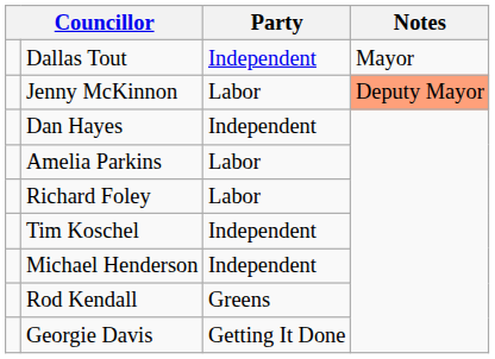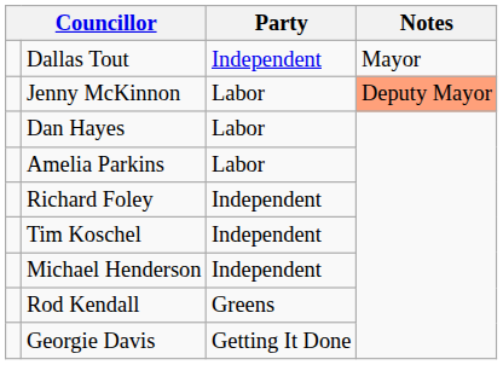 <table class="wikitable">
 <tr>
 <th colspan="2"><a href='#'>Councillor</a></th>
 <th>Party</th>
 <th>Notes</th>
 </tr>
 <tr>
 <td> </td>
 <td>Dallas Tout</td>
 <td><a href='#'>Independent</a></td>
 <td>Mayor</td>
 </tr>
 <tr>
 <td> </td>
 <td>Jenny McKinnon</td>
 <td>Labor</td>
 <td style="background: lightsalmon;">Deputy Mayor</td>
 </tr>
 <tr>
 <td> </td>
 <td>Dan Hayes</td>
-<td>Independent</td>
+<td>Labor</td>
 </tr>
 <tr>
 <td> </td>
 <td>Amelia Parkins</td>
 <td>Labor</td>
 </tr>
 <tr>
 <td> </td>
 <td>Richard Foley</td>
-<td>Labor</td>
+<td>Independent</td>
 </tr>
 <tr>
 <td> </td>
 <td>Tim Koschel</td>
 <td>Independent</td>
 </tr>
 <tr>
 <td> </td>
 <td>Michael Henderson</td>
 <td>Independent</td>
 </tr>
 <tr>
 <td> </td>
 <td>Rod Kendall</td>
 <td>Greens</td>
 </tr>
 <tr>
 <td> </td>
 <td>Georgie Davis</td>
 <td>Getting It Done</td>
 </tr>
 </table>
